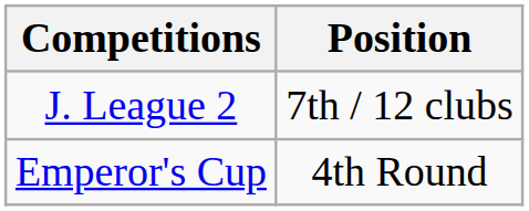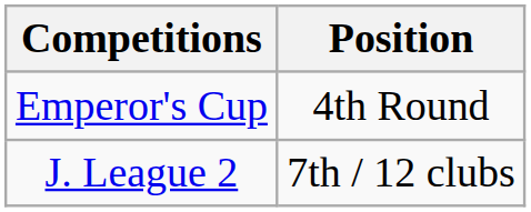 <table class="wikitable" style="text-align:center;">
 <tr>
 <th>Competitions</th>
 <th>Position</th>
 </tr>
 <tr>
+<td><a href='#'>Emperor's Cup</a></td>
+<td>4th Round</td>
+</tr>
+<tr>
 <td><a href='#'>J. League 2</a></td>
 <td>7th / 12 clubs</td>
 </tr>
-<tr>
-<td><a href='#'>Emperor's Cup</a></td>
-<td>4th Round</td>
-</tr>
 </table>
